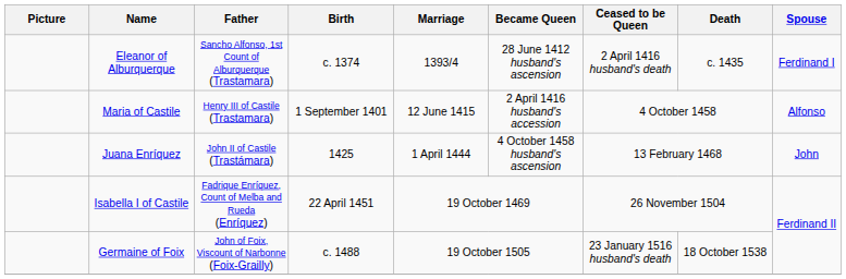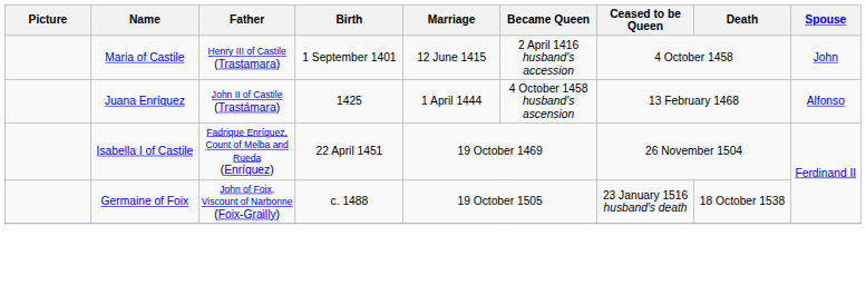 <table width=95% class="wikitable">
 <tr>
 <th width = "8%">Picture</th>
 <th width = "10%">Name</th>
 <th width = "9%">Father</th>
 <th width = "10%">Birth</th>
 <th width = "9%">Marriage</th>
 <th width = "9%">Became Queen</th>
 <th width = "9%">Ceased to be Queen</th>
 <th width = "9%">Death</th>
 <th width = "6%"><a href='#'>Spouse</a></th>
 </tr>
 <tr>
 <td align="center"></td>
-<td align="center"><a href='#'>Eleanor of Alburquerque</a></td>
-<td align="center"><small><a href='#'>Sancho Alfonso, 1st Count of Alburquerque</a></small> <br>(<a href='#'>Trastamara</a>)</td>
-<td align=center>c. 1374</td>
-<td align="center">1393/4</td>
-<td align="center">28 June 1412<br><em>husband's ascension</em></td>
-<td align="center">2 April 1416<br><em>husband's death</em></td>
-<td align=center>c. 1435</td>
-<td align="center"><a href='#'>Ferdinand I</a></td>
-</tr>
-<tr>
-<td align="center"></td>
 <td align="center"><a href='#'>Maria of Castile</a></td>
 <td align="center"><small><a href='#'>Henry III of Castile</a></small> <br> (<a href='#'>Trastamara</a>)</td>
 <td align=center>1 September 1401</td>
 <td align="center">12 June 1415</td>
 <td align="center">2 April 1416<br><em>husband's accession</em></td>
 <td align="center" colspan="2">4 October 1458</td>
-<td align="center"><a href='#'>Alfonso</a></td>
+<td align="center"><a href='#'>John</a></td>
 </tr>
 <tr>
 <td align="center"></td>
 <td align="center"><a href='#'>Juana Enríquez</a></td>
 <td align="center"><small><a href='#'>John II of Castile</a></small><br> (<a href='#'>Trastámara</a>)</td>
 <td align="center">1425</td>
 <td align="center">1 April 1444</td>
 <td align="center">4 October 1458<br><em>husband's ascension</em></td>
 <td align="center" colspan="2">13 February 1468</td>
-<td align="center"><a href='#'>John</a></td>
+<td align="center"><a href='#'>Alfonso</a></td>
 </tr>
 <tr>
 <td align="center"></td>
 <td align="center"><a href='#'>Isabella I of Castile</a></td>
 <td align="center"><small><a href='#'>Fadrique Enríquez, Count of Melba and Rueda</a></small><br> (<a href='#'>Enríquez</a>)</td>
 <td align="center">22 April 1451</td>
 <td align="center" colspan="2">19 October 1469</td>
 <td align="center" colspan="2">26 November 1504</td>
 <td align="center" rowspan="2"><a href='#'>Ferdinand II</a></td>
 </tr>
 <tr>
 <td align="center"></td>
 <td align="center"><a href='#'>Germaine of Foix</a></td>
 <td align="center"><small><a href='#'>John of Foix, Viscount of Narbonne</a></small><br> (<a href='#'>Foix-Grailly</a>)</td>
 <td align="center">c. 1488</td>
 <td align="center" colspan="2">19 October 1505</td>
 <td align="center">23 January 1516<br><em>husband's death</em></td>
 <td align="center">18 October 1538</td>
 </tr>
 <tr>
 </tr>
 </table>
